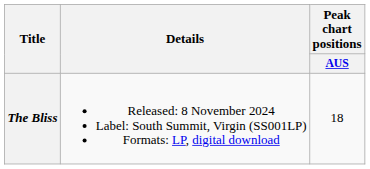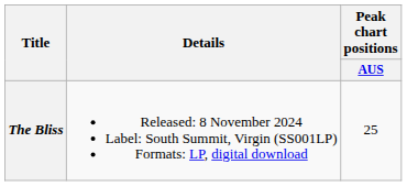 <table class="wikitable plainrowheaders" style="text-align:center">
 <tr>
 <th scope="col" rowspan="2">Title</th>
 <th scope="col" rowspan="2">Details</th>
 <th scope="col" colspan="1">Peak chart positions</th>
 </tr>
 <tr>
 <th scope="col" style="width:3em;font-size:90%;"><a href='#'>AUS</a><br></th>
 </tr>
 <tr>
 <th scope="row"><em>The Bliss</em></th>
 <td><br><ul><li>Released: 8 November 2024</li><li>Label: South Summit, Virgin (SS001LP)</li><li>Formats: <a href='#'>LP</a>, <a href='#'>digital download</a></li></ul></td>
-<td>18</td>
+<td>25</td>
 </tr>
 </table>
